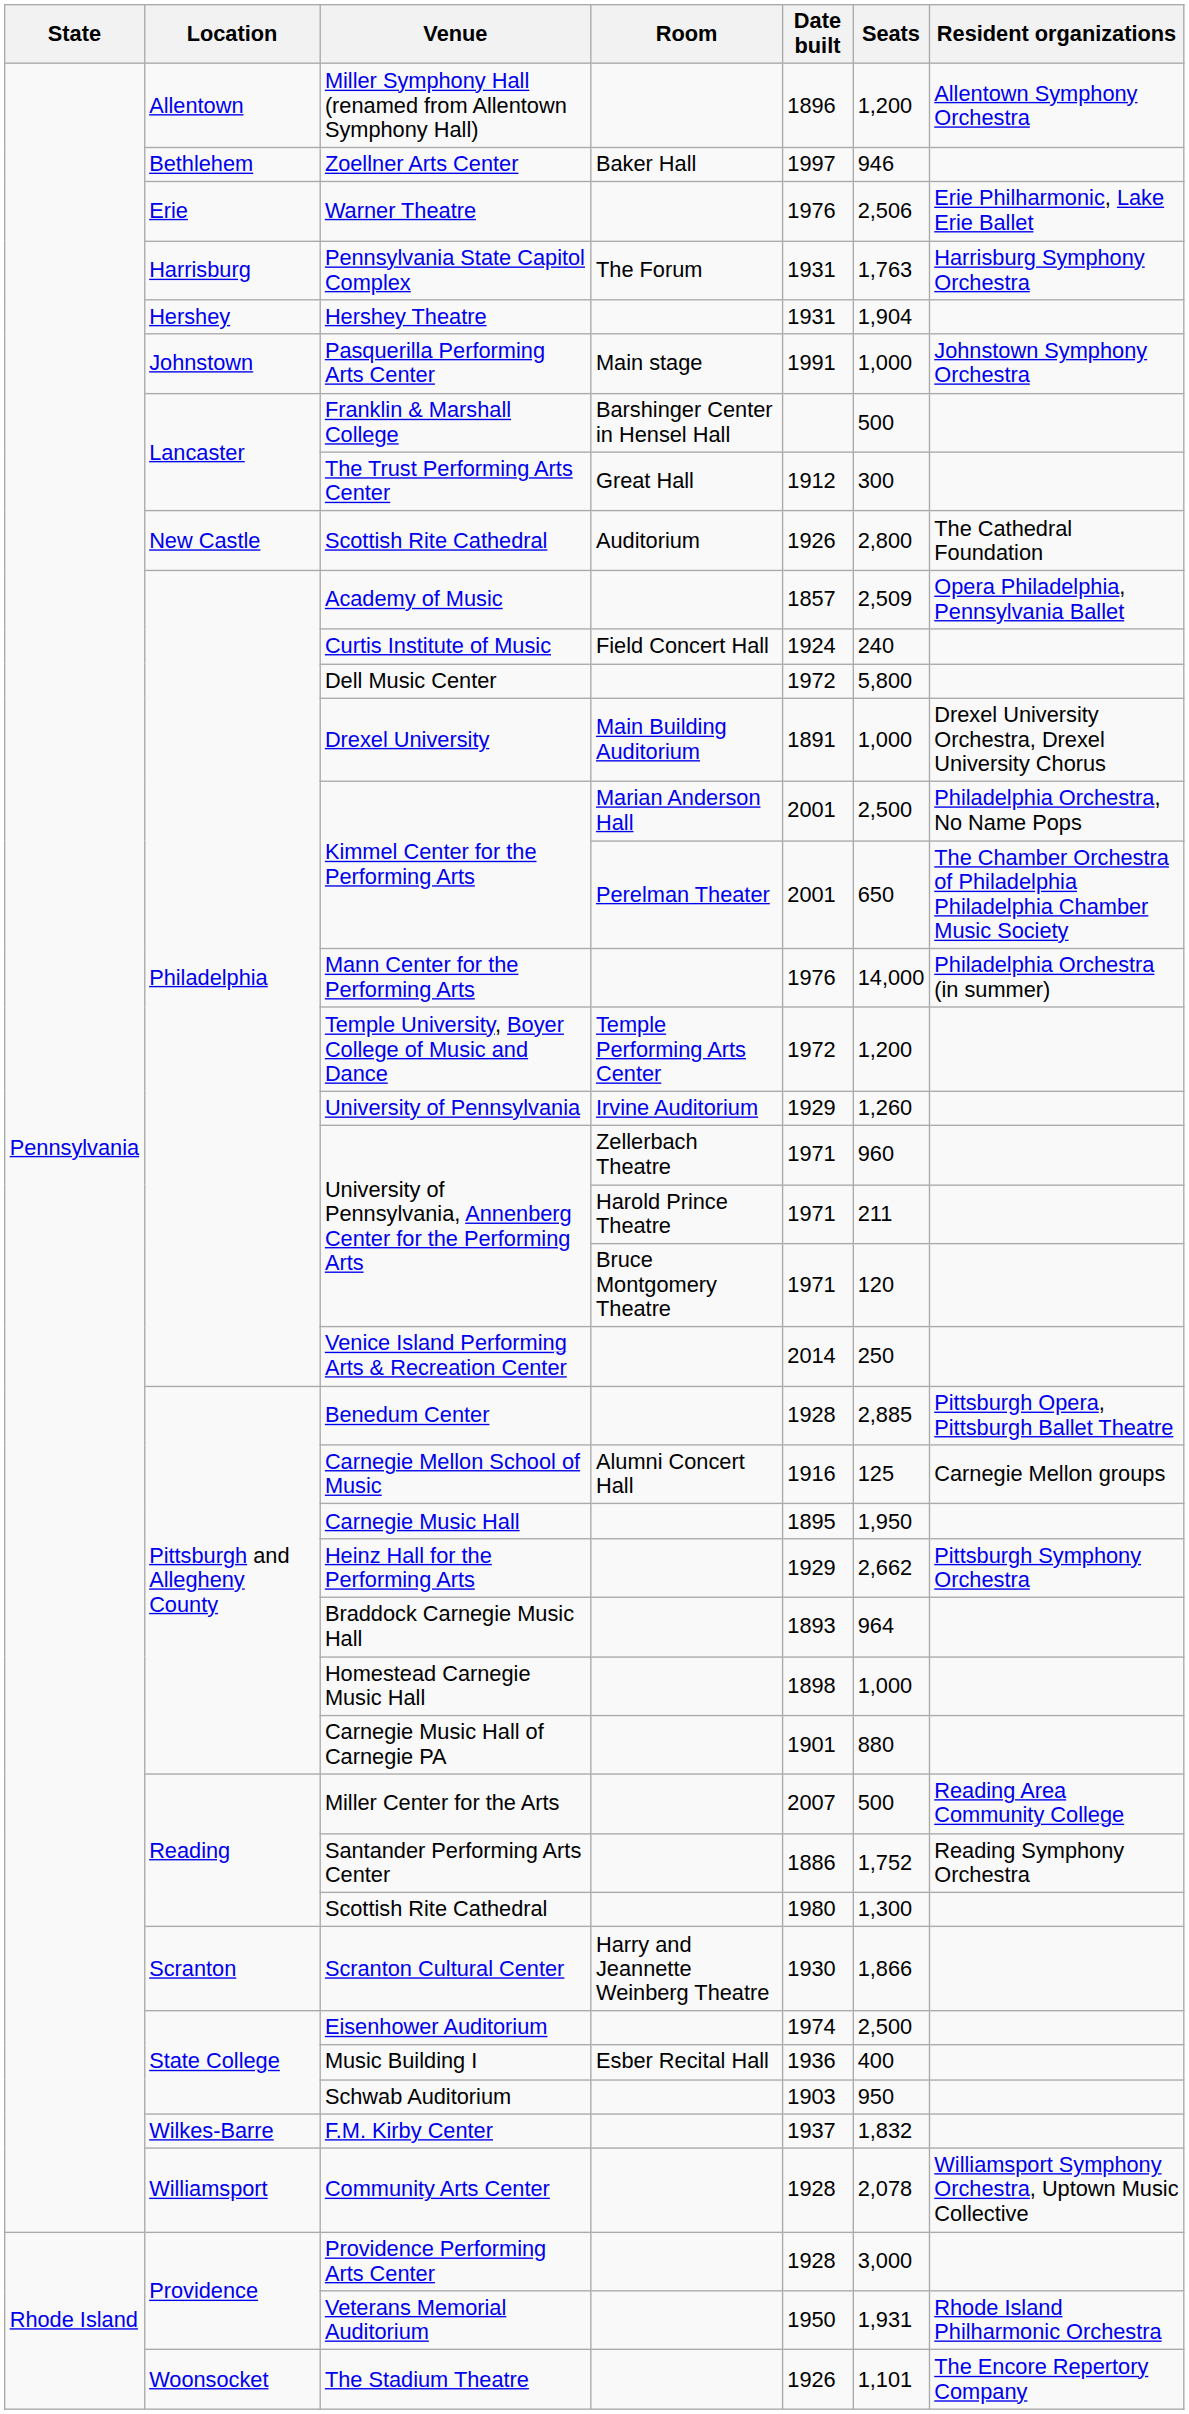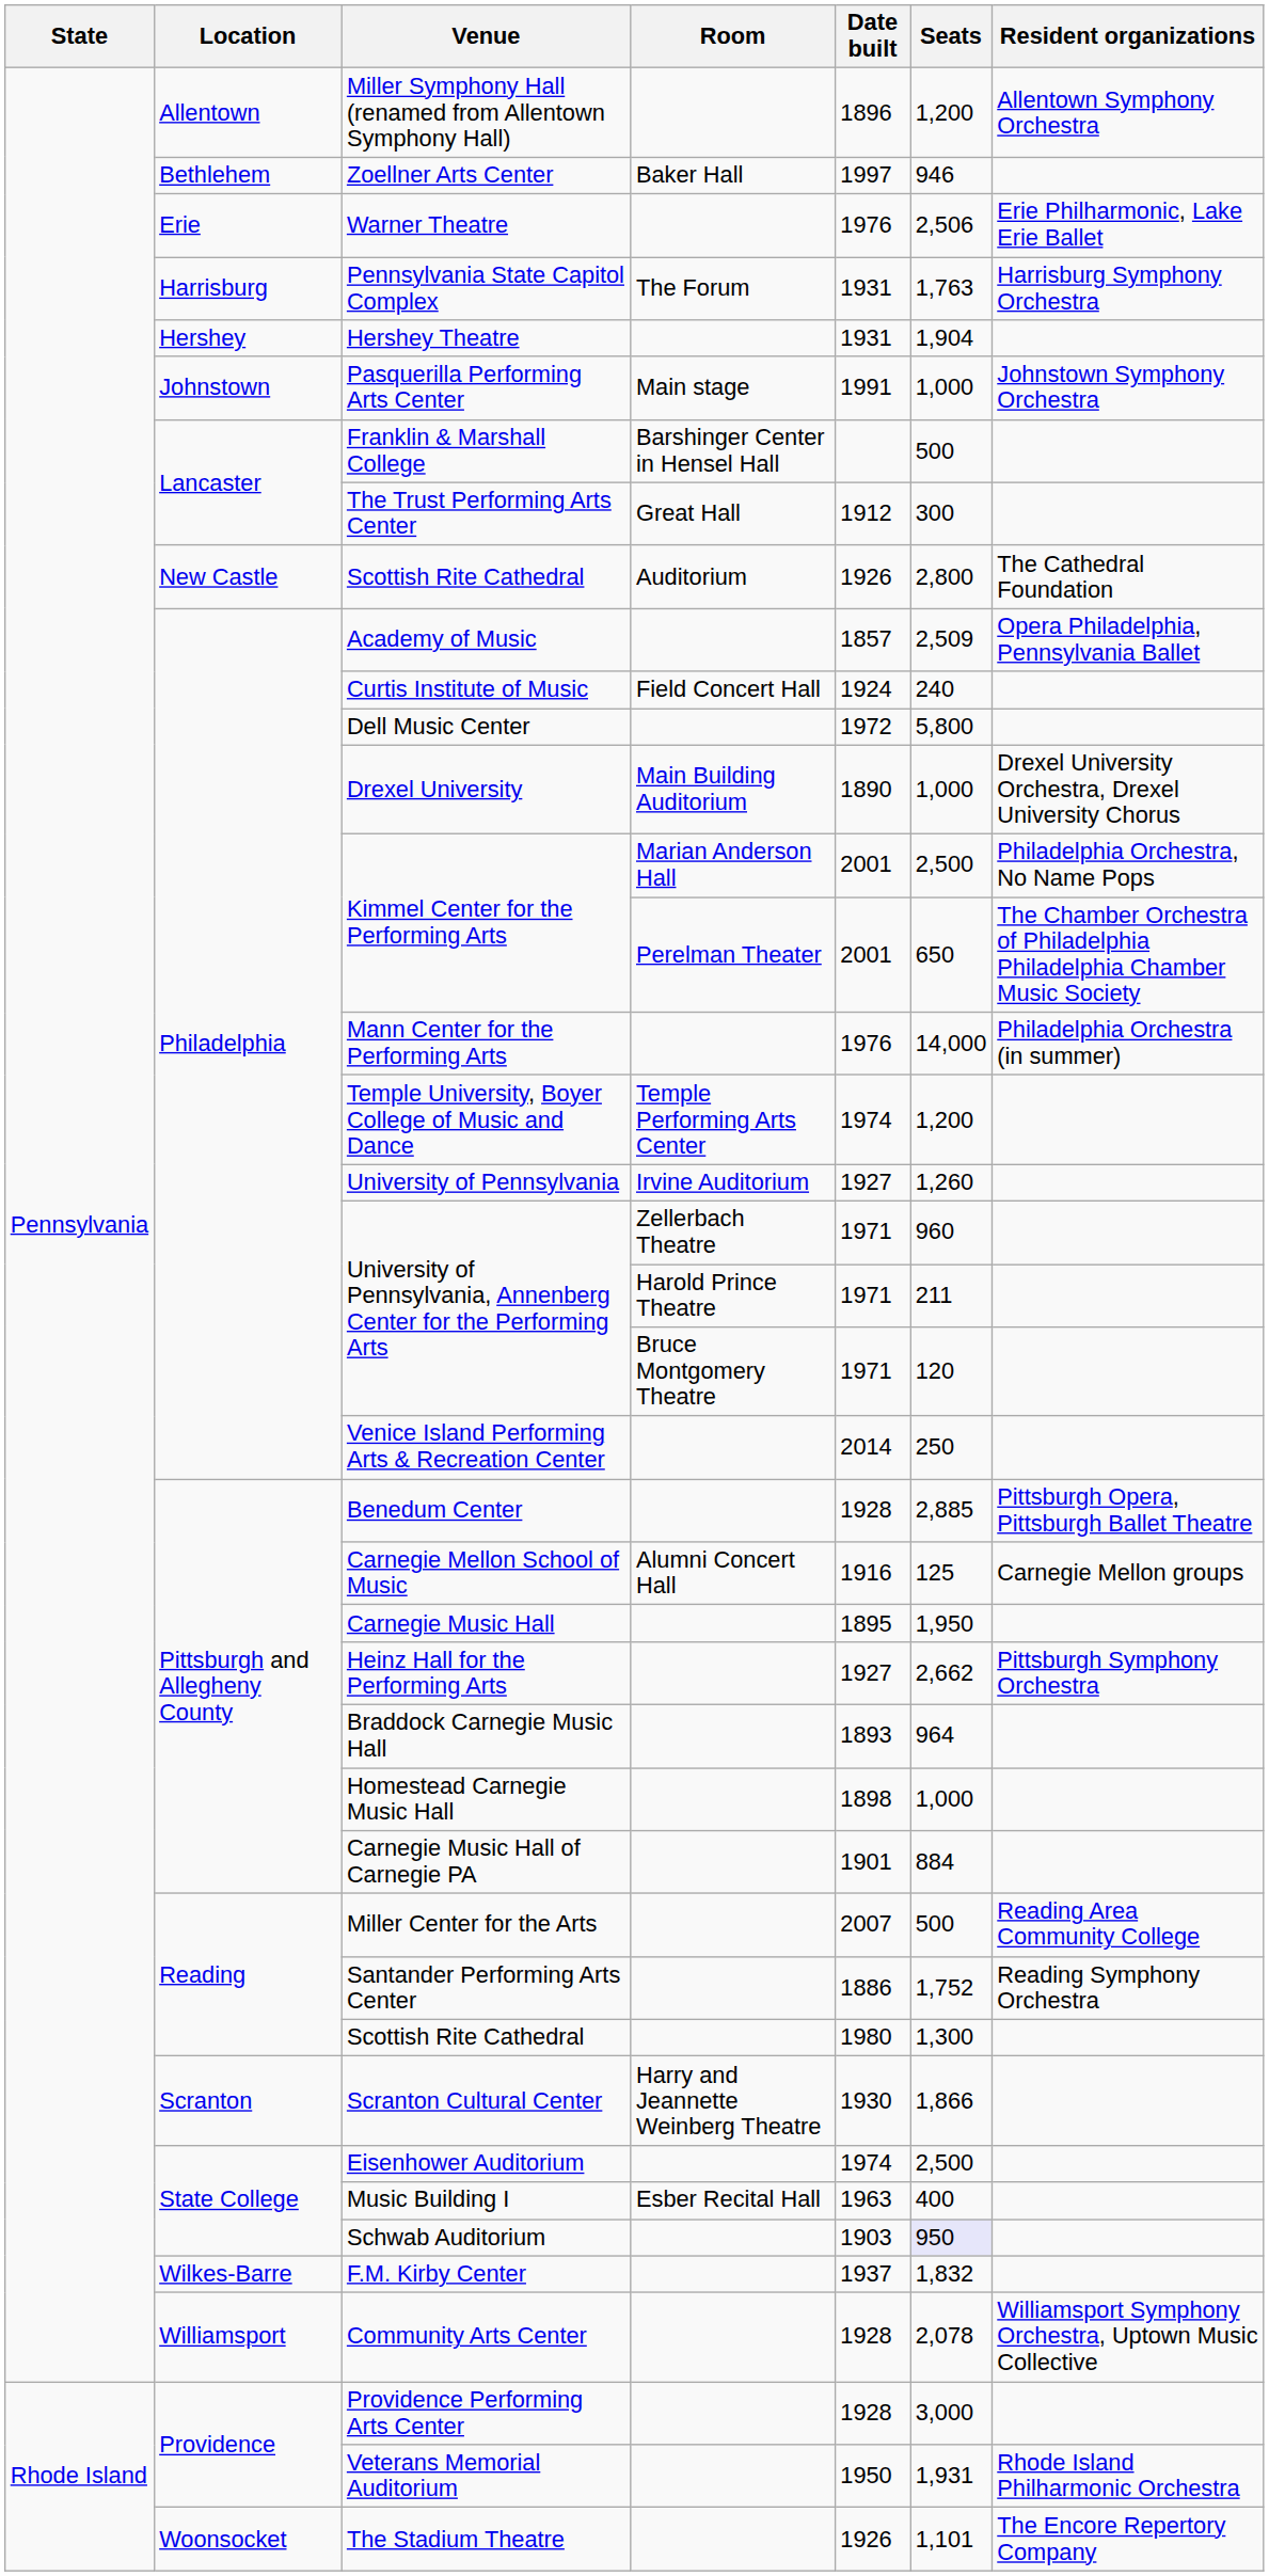 <table class="wikitable sortable">
 <tr>
 <th>State</th>
 <th>Location</th>
 <th>Venue</th>
 <th>Room</th>
 <th>Date built</th>
 <th>Seats</th>
 <th>Resident organizations</th>
 </tr>
 <tr>
 <td rowspan="38"><a href='#'>Pennsylvania</a></td>
 <td><a href='#'>Allentown</a></td>
 <td><a href='#'>Miller Symphony Hall</a> (renamed from Allentown Symphony Hall)</td>
 <td></td>
 <td>1896</td>
 <td>1,200</td>
 <td><a href='#'>Allentown Symphony Orchestra</a></td>
 </tr>
 <tr>
 <td><a href='#'>Bethlehem</a></td>
 <td><a href='#'>Zoellner Arts Center</a></td>
 <td>Baker Hall</td>
 <td>1997</td>
 <td>946</td>
 <td></td>
 </tr>
 <tr>
 <td><a href='#'>Erie</a></td>
 <td><a href='#'>Warner Theatre</a></td>
 <td></td>
 <td>1976</td>
 <td>2,506</td>
 <td><a href='#'>Erie Philharmonic</a>, <a href='#'>Lake Erie Ballet</a></td>
 </tr>
 <tr>
 <td><a href='#'>Harrisburg</a></td>
 <td><a href='#'>Pennsylvania State Capitol Complex</a></td>
 <td>The Forum</td>
 <td>1931</td>
 <td>1,763</td>
 <td><a href='#'>Harrisburg Symphony Orchestra</a></td>
 </tr>
 <tr>
 <td><a href='#'>Hershey</a></td>
 <td><a href='#'>Hershey Theatre</a></td>
 <td></td>
 <td>1931</td>
 <td>1,904</td>
 <td></td>
 </tr>
 <tr>
 <td><a href='#'>Johnstown</a></td>
 <td><a href='#'>Pasquerilla Performing Arts Center</a></td>
 <td>Main stage</td>
 <td>1991</td>
 <td>1,000</td>
 <td><a href='#'>Johnstown Symphony Orchestra</a></td>
 </tr>
 <tr>
 <td rowspan=2><a href='#'>Lancaster</a></td>
 <td><a href='#'>Franklin & Marshall College</a></td>
 <td>Barshinger Center in Hensel Hall</td>
 <td></td>
 <td>500</td>
 <td></td>
 </tr>
 <tr>
 <td><a href='#'>The Trust Performing Arts Center</a></td>
 <td>Great Hall</td>
 <td>1912</td>
 <td>300</td>
 <td></td>
 </tr>
 <tr>
 <td><a href='#'>New Castle</a></td>
 <td><a href='#'>Scottish Rite Cathedral</a></td>
 <td>Auditorium</td>
 <td>1926</td>
 <td>2,800</td>
 <td>The Cathedral Foundation</td>
 </tr>
 <tr>
 <td rowspan="13"><a href='#'>Philadelphia</a></td>
 <td><a href='#'>Academy of Music</a></td>
 <td></td>
 <td>1857</td>
 <td>2,509</td>
 <td><a href='#'>Opera Philadelphia</a>, <a href='#'>Pennsylvania Ballet</a></td>
 </tr>
 <tr>
 <td><a href='#'>Curtis Institute of Music</a></td>
 <td>Field Concert Hall</td>
 <td>1924</td>
 <td>240</td>
 <td></td>
 </tr>
 <tr>
 <td>Dell Music Center</td>
 <td></td>
 <td>1972</td>
 <td>5,800</td>
 <td></td>
 </tr>
 <tr>
 <td><a href='#'>Drexel University</a></td>
 <td><a href='#'>Main Building Auditorium</a></td>
-<td>1891</td>
+<td>1890</td>
 <td>1,000</td>
 <td>Drexel University Orchestra, Drexel University Chorus</td>
 </tr>
 <tr>
 <td rowspan=2><a href='#'>Kimmel Center for the Performing Arts</a></td>
 <td><a href='#'>Marian Anderson Hall</a></td>
 <td>2001</td>
 <td>2,500</td>
 <td><a href='#'>Philadelphia Orchestra</a>, No Name Pops</td>
 </tr>
 <tr>
 <td><a href='#'>Perelman Theater</a></td>
 <td>2001</td>
 <td>650</td>
 <td><a href='#'>The Chamber Orchestra of Philadelphia</a><br><a href='#'>Philadelphia Chamber Music Society</a></td>
 </tr>
 <tr>
 <td><a href='#'>Mann Center for the Performing Arts</a></td>
 <td></td>
 <td>1976</td>
 <td>14,000</td>
 <td><a href='#'>Philadelphia Orchestra</a> (in summer)</td>
 </tr>
 <tr>
 <td><a href='#'>Temple University</a>, <a href='#'>Boyer College of Music and Dance</a></td>
 <td><a href='#'>Temple Performing Arts Center</a></td>
-<td>1972</td>
+<td>1974</td>
 <td>1,200</td>
 <td></td>
 </tr>
 <tr>
 <td><a href='#'>University of Pennsylvania</a></td>
 <td><a href='#'>Irvine Auditorium</a></td>
-<td>1929</td>
+<td>1927</td>
 <td>1,260</td>
 <td></td>
 </tr>
 <tr>
 <td rowspan=3>University of Pennsylvania, <a href='#'>Annenberg Center for the Performing Arts</a></td>
 <td>Zellerbach Theatre</td>
 <td>1971</td>
 <td>960</td>
 <td></td>
 </tr>
 <tr>
 <td>Harold Prince Theatre</td>
 <td>1971</td>
 <td>211</td>
 <td></td>
 </tr>
 <tr>
 <td>Bruce Montgomery Theatre</td>
 <td>1971</td>
 <td>120</td>
 <td></td>
 </tr>
 <tr>
 <td><a href='#'>Venice Island Performing Arts & Recreation Center</a></td>
 <td></td>
 <td>2014</td>
 <td>250</td>
 <td></td>
 </tr>
 <tr>
 <td rowspan=7><a href='#'>Pittsburgh</a> and <a href='#'>Allegheny County</a></td>
 <td><a href='#'>Benedum Center</a></td>
 <td></td>
 <td>1928</td>
 <td>2,885</td>
 <td><a href='#'>Pittsburgh Opera</a>, <a href='#'>Pittsburgh Ballet Theatre</a></td>
 </tr>
 <tr>
 <td><a href='#'>Carnegie Mellon School of Music</a></td>
 <td>Alumni Concert Hall</td>
 <td>1916</td>
 <td>125</td>
 <td>Carnegie Mellon groups</td>
 </tr>
 <tr>
 <td><a href='#'>Carnegie Music Hall</a></td>
 <td></td>
 <td>1895</td>
 <td>1,950</td>
 <td></td>
 </tr>
 <tr>
 <td><a href='#'>Heinz Hall for the Performing Arts</a></td>
 <td></td>
-<td>1929</td>
+<td>1927</td>
 <td>2,662</td>
 <td><a href='#'>Pittsburgh Symphony Orchestra</a></td>
 </tr>
 <tr>
 <td>Braddock Carnegie Music Hall</td>
 <td></td>
 <td>1893</td>
 <td>964</td>
 <td></td>
 </tr>
 <tr>
 <td>Homestead Carnegie Music Hall</td>
 <td></td>
 <td>1898</td>
 <td>1,000</td>
 <td></td>
 </tr>
 <tr>
 <td>Carnegie Music Hall of Carnegie PA</td>
 <td></td>
 <td>1901</td>
-<td>880</td>
+<td>884</td>
 <td></td>
 </tr>
 <tr>
 <td rowspan=3><a href='#'>Reading</a></td>
 <td>Miller Center for the Arts</td>
 <td></td>
 <td>2007</td>
 <td>500</td>
 <td><a href='#'>Reading Area Community College</a></td>
 </tr>
 <tr>
 <td>Santander Performing Arts Center</td>
 <td></td>
 <td>1886</td>
 <td>1,752</td>
 <td>Reading Symphony Orchestra</td>
 </tr>
 <tr>
 <td>Scottish Rite Cathedral</td>
 <td></td>
 <td>1980</td>
 <td>1,300</td>
 <td></td>
 </tr>
 <tr>
 <td><a href='#'>Scranton</a></td>
 <td><a href='#'>Scranton Cultural Center</a></td>
 <td>Harry and Jeannette Weinberg Theatre</td>
 <td>1930</td>
 <td>1,866</td>
 <td></td>
 </tr>
 <tr>
 <td rowspan=3><a href='#'>State College</a></td>
 <td><a href='#'>Eisenhower Auditorium</a></td>
 <td></td>
 <td>1974</td>
 <td>2,500</td>
 <td></td>
 </tr>
 <tr>
 <td>Music Building I</td>
 <td>Esber Recital Hall</td>
-<td>1936</td>
+<td>1963</td>
 <td>400</td>
 <td></td>
 </tr>
 <tr>
 <td>Schwab Auditorium</td>
 <td></td>
 <td>1903</td>
-<td>950</td>
+<td style="background: lavender;">950</td>
 <td></td>
 </tr>
 <tr>
 <td><a href='#'>Wilkes-Barre</a></td>
 <td><a href='#'>F.M. Kirby Center</a></td>
 <td></td>
 <td>1937</td>
 <td>1,832</td>
 <td></td>
 </tr>
 <tr>
 <td><a href='#'>Williamsport</a></td>
 <td><a href='#'>Community Arts Center</a></td>
 <td></td>
 <td>1928</td>
 <td>2,078</td>
 <td><a href='#'>Williamsport Symphony Orchestra</a>, Uptown Music Collective</td>
 </tr>
 <tr>
 <td rowspan=3><a href='#'>Rhode Island</a></td>
 <td rowspan=2><a href='#'>Providence</a></td>
 <td><a href='#'>Providence Performing Arts Center</a></td>
 <td></td>
 <td>1928</td>
 <td>3,000</td>
 <td></td>
 </tr>
 <tr>
 <td><a href='#'>Veterans Memorial Auditorium</a></td>
 <td></td>
 <td>1950</td>
 <td>1,931</td>
 <td><a href='#'>Rhode Island Philharmonic Orchestra</a></td>
 </tr>
 <tr>
 <td><a href='#'>Woonsocket</a></td>
 <td><a href='#'>The Stadium Theatre</a></td>
 <td></td>
 <td>1926</td>
 <td>1,101</td>
 <td><a href='#'>The Encore Repertory Company</a></td>
 </tr>
 </table>
